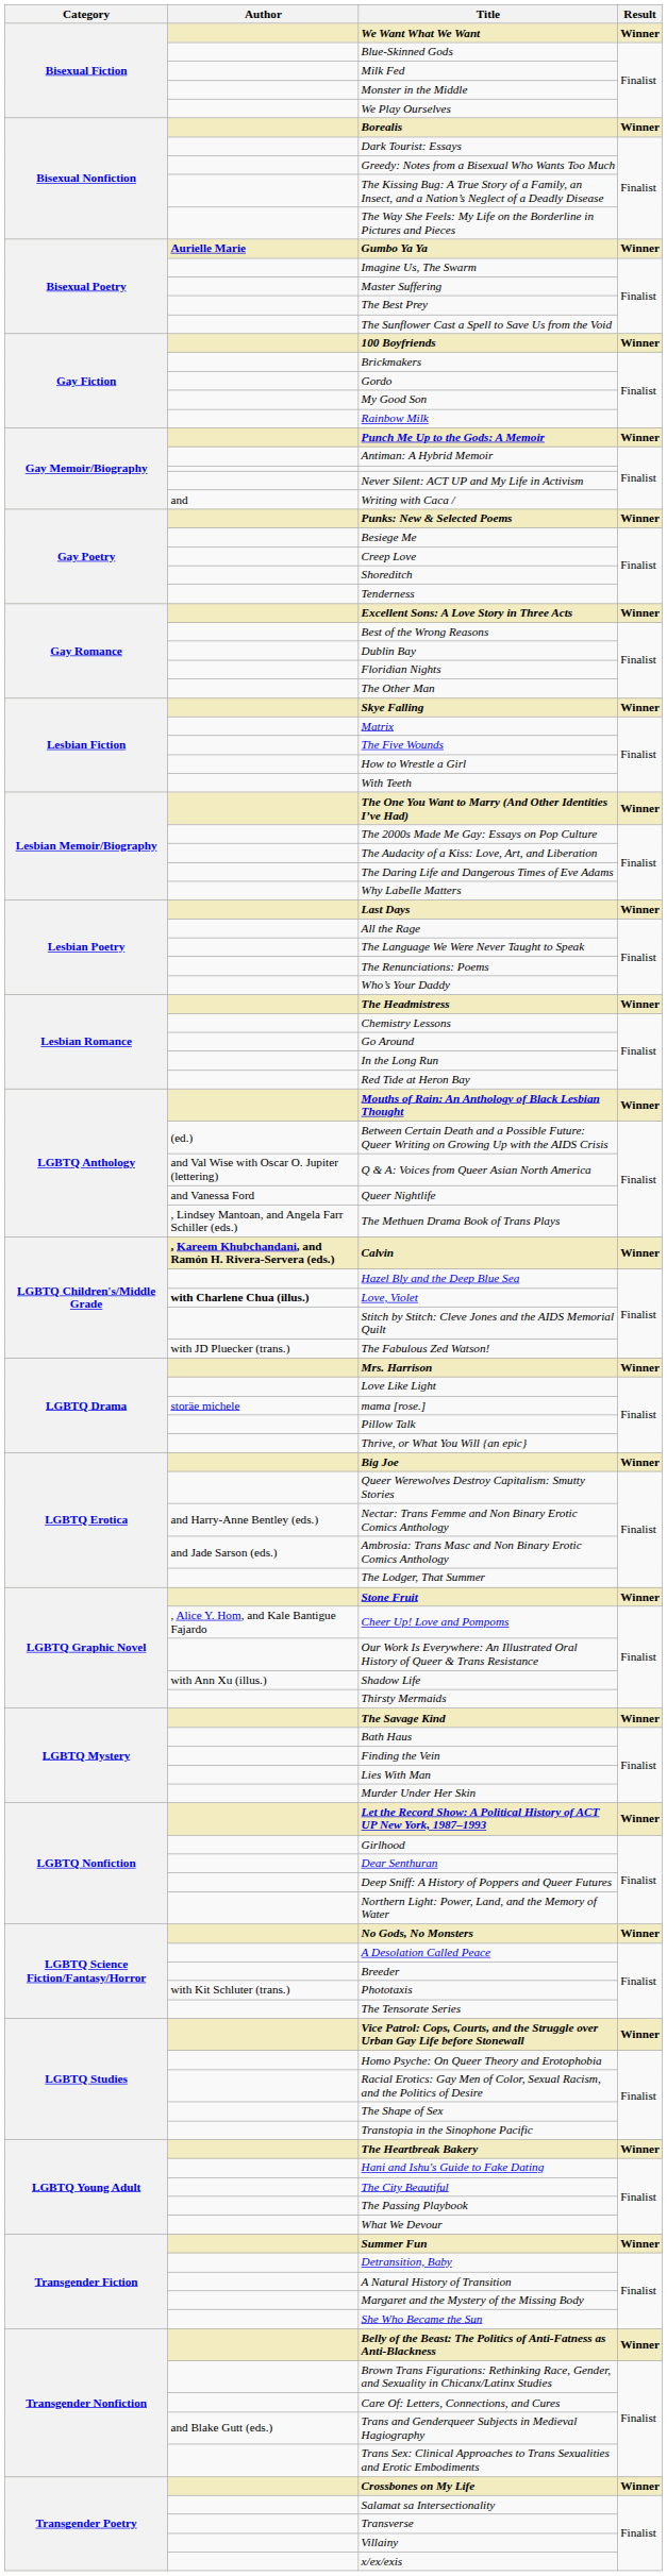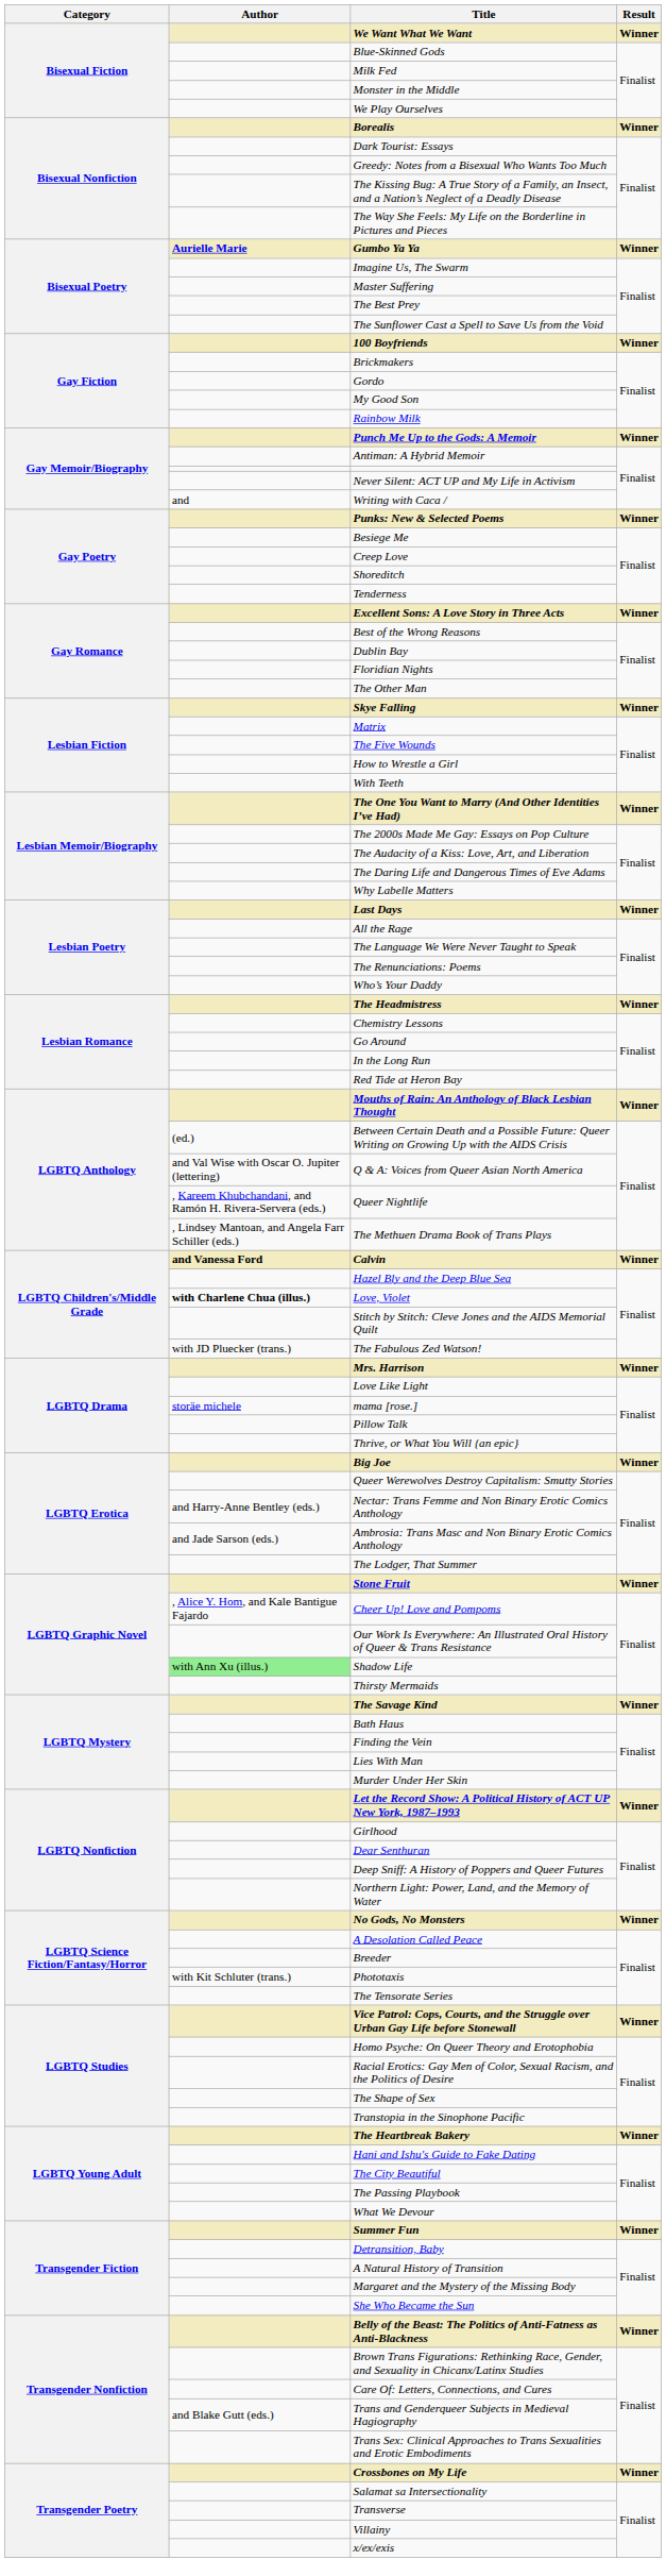 <table class="wikitable sortable mw-collapsible" width="100%">
 <tr>
 <th>Category</th>
 <th>Author</th>
 <th>Title</th>
 <th>Result</th>
 </tr>
 <tr style="font-weight: bold; background-color: #f3ecc1;">
 <th rowspan="5"><a href='#'>Bisexual Fiction</a></th>
 <td></td>
 <td><em>We Want What We Want</em></td>
 <td>Winner</td>
 </tr>
 <tr>
 <td></td>
 <td><em>Blue-Skinned Gods</em></td>
 <td rowspan="4">Finalist</td>
 </tr>
 <tr>
 <td></td>
 <td><em>Milk Fed</em></td>
 </tr>
 <tr>
 <td></td>
 <td><em>Monster in the Middle</em></td>
 </tr>
 <tr>
 <td></td>
 <td><em>We Play Ourselves</em></td>
 </tr>
 <tr style="font-weight: bold; background-color: #f3ecc1;">
 <th rowspan="5"><a href='#'>Bisexual Nonfiction</a></th>
 <td></td>
 <td><em>Borealis</em></td>
 <td>Winner</td>
 </tr>
 <tr>
 <td></td>
 <td><em>Dark Tourist: Essays</em></td>
 <td rowspan="4">Finalist</td>
 </tr>
 <tr>
 <td></td>
 <td><em>Greedy: Notes from a Bisexual Who Wants Too Much</em></td>
 </tr>
 <tr>
 <td></td>
 <td><em>The Kissing Bug: A True Story of a Family, an Insect, and a Nation’s Neglect of a Deadly Disease</em></td>
 </tr>
 <tr>
 <td></td>
 <td><em>The Way She Feels: My Life on the Borderline in Pictures and Pieces</em></td>
 </tr>
 <tr style="font-weight: bold; background-color: #f3ecc1;">
 <th rowspan="5"><a href='#'>Bisexual Poetry</a></th>
 <td><a href='#'>Aurielle Marie</a></td>
 <td><em>Gumbo Ya Ya</em></td>
 <td>Winner</td>
 </tr>
 <tr>
 <td></td>
 <td><em>Imagine Us, The Swarm</em></td>
 <td rowspan="4">Finalist</td>
 </tr>
 <tr>
 <td></td>
 <td><em>Master Suffering</em></td>
 </tr>
 <tr>
 <td></td>
 <td><em>The Best Prey</em></td>
 </tr>
 <tr>
 <td></td>
 <td><em>The Sunflower Cast a Spell to Save Us from the Void</em></td>
 </tr>
 <tr style="font-weight: bold; background-color: #f3ecc1;">
 <th rowspan="5"><a href='#'>Gay Fiction</a></th>
 <td></td>
 <td><em>100 Boyfriends</em></td>
 <td>Winner</td>
 </tr>
 <tr>
 <td></td>
 <td><em>Brickmakers</em></td>
 <td rowspan="4">Finalist</td>
 </tr>
 <tr>
 <td></td>
 <td><em>Gordo</em></td>
 </tr>
 <tr>
 <td></td>
 <td><em>My Good Son</em></td>
 </tr>
 <tr>
 <td></td>
 <td><em><a href='#'>Rainbow Milk</a></em></td>
 </tr>
 <tr style="font-weight: bold; background-color: #f3ecc1;">
 <th rowspan="5"><a href='#'>Gay Memoir/Biography</a></th>
 <td></td>
 <td><em><a href='#'>Punch Me Up to the Gods: A Memoir</a></em></td>
 <td>Winner</td>
 </tr>
 <tr>
 <td></td>
 <td><em>Antiman: A Hybrid Memoir</em></td>
 <td rowspan="4">Finalist</td>
 </tr>
 <tr>
 <td></td>
 <td><em></em></td>
 </tr>
 <tr>
 <td></td>
 <td><em>Never Silent: ACT UP and My Life in Activism</em></td>
 </tr>
 <tr>
 <td> and </td>
 <td><em>Writing with Caca / </em></td>
 </tr>
 <tr style="font-weight: bold; background-color: #f3ecc1;">
 <th rowspan="5"><a href='#'>Gay Poetry</a></th>
 <td></td>
 <td><em>Punks: New & Selected Poems</em></td>
 <td>Winner</td>
 </tr>
 <tr>
 <td></td>
 <td><em>Besiege Me</em></td>
 <td rowspan="4">Finalist</td>
 </tr>
 <tr>
 <td></td>
 <td><em>Creep Love</em></td>
 </tr>
 <tr>
 <td></td>
 <td><em>Shoreditch</em></td>
 </tr>
 <tr>
 <td></td>
 <td><em>Tenderness</em></td>
 </tr>
 <tr style="font-weight: bold; background-color: #f3ecc1;">
 <th rowspan="5"><a href='#'>Gay Romance</a></th>
 <td></td>
 <td><em>Excellent Sons: A Love Story in Three Acts</em></td>
 <td>Winner</td>
 </tr>
 <tr>
 <td></td>
 <td><em>Best of the Wrong Reasons</em></td>
 <td rowspan="4">Finalist</td>
 </tr>
 <tr>
 <td></td>
 <td><em>Dublin Bay</em></td>
 </tr>
 <tr>
 <td></td>
 <td><em>Floridian Nights</em></td>
 </tr>
 <tr>
 <td></td>
 <td><em>The Other Man</em></td>
 </tr>
 <tr style="font-weight: bold; background-color: #f3ecc1;">
 <th rowspan="5"><a href='#'>Lesbian Fiction</a></th>
 <td></td>
 <td><em>Skye Falling</em></td>
 <td>Winner</td>
 </tr>
 <tr>
 <td></td>
 <td><em><a href='#'>Matrix</a></em></td>
 <td rowspan="4">Finalist</td>
 </tr>
 <tr>
 <td></td>
 <td><em><a href='#'>The Five Wounds</a></em></td>
 </tr>
 <tr>
 <td></td>
 <td><em>How to Wrestle a Girl</em></td>
 </tr>
 <tr>
 <td></td>
 <td><em>With Teeth</em></td>
 </tr>
 <tr style="font-weight: bold; background-color: #f3ecc1;">
 <th rowspan="5"><a href='#'>Lesbian Memoir/Biography</a></th>
 <td></td>
 <td><em>The One You Want to Marry (And Other Identities I’ve Had)</em></td>
 <td>Winner</td>
 </tr>
 <tr>
 <td></td>
 <td><em>The 2000s Made Me Gay: Essays on Pop Culture</em></td>
 <td rowspan="4">Finalist</td>
 </tr>
 <tr>
 <td></td>
 <td><em>The Audacity of a Kiss: Love, Art, and Liberation</em></td>
 </tr>
 <tr>
 <td></td>
 <td><em>The Daring Life and Dangerous Times of Eve Adams</em></td>
 </tr>
 <tr>
 <td></td>
 <td><em>Why Labelle Matters</em></td>
 </tr>
 <tr style="font-weight: bold; background-color: #f3ecc1;">
 <th rowspan="5"><a href='#'>Lesbian Poetry</a></th>
 <td></td>
 <td><em>Last Days</em></td>
 <td>Winner</td>
 </tr>
 <tr>
 <td></td>
 <td><em>All the Rage</em></td>
 <td rowspan="4">Finalist</td>
 </tr>
 <tr>
 <td></td>
 <td><em>The Language We Were Never Taught to Speak</em></td>
 </tr>
 <tr>
 <td></td>
 <td><em>The Renunciations: Poems</em></td>
 </tr>
 <tr>
 <td></td>
 <td><em>Who’s Your Daddy</em></td>
 </tr>
 <tr style="font-weight: bold; background-color: #f3ecc1;">
 <th rowspan="5"><a href='#'>Lesbian Romance</a></th>
 <td></td>
 <td><em>The Headmistress</em></td>
 <td>Winner</td>
 </tr>
 <tr>
 <td></td>
 <td><em>Chemistry Lessons</em></td>
 <td rowspan="4">Finalist</td>
 </tr>
 <tr>
 <td></td>
 <td><em>Go Around</em></td>
 </tr>
 <tr>
 <td></td>
 <td><em>In the Long Run</em></td>
 </tr>
 <tr>
 <td></td>
 <td><em>Red Tide at Heron Bay</em></td>
 </tr>
 <tr style="font-weight: bold; background-color: #f3ecc1;">
 <th rowspan="5"><a href='#'>LGBTQ Anthology</a></th>
 <td></td>
 <td><em><a href='#'>Mouths of Rain: An Anthology of Black Lesbian Thought</a></em></td>
 <td>Winner</td>
 </tr>
 <tr>
 <td> (ed.)</td>
 <td><em>Between Certain Death and a Possible Future: Queer Writing on Growing Up with the AIDS Crisis</em></td>
 <td rowspan="4">Finalist</td>
 </tr>
 <tr>
 <td> and Val Wise with Oscar O. Jupiter (lettering)</td>
 <td><em>Q & A: Voices from Queer Asian North America</em></td>
 </tr>
 <tr>
-<td> and Vanessa Ford</td>
+<td>, <a href='#'>Kareem Khubchandani</a>, and Ramón H. Rivera-Servera (eds.)</td>
 <td><em>Queer Nightlife</em></td>
 </tr>
 <tr>
 <td>, Lindsey Mantoan, and Angela Farr Schiller (eds.)</td>
 <td><em>The Methuen Drama Book of Trans Plays</em></td>
 </tr>
 <tr style="font-weight: bold; background-color: #f3ecc1;">
 <th rowspan="5"><a href='#'>LGBTQ Children's/Middle Grade</a></th>
-<td>, <a href='#'>Kareem Khubchandani</a>, and Ramón H. Rivera-Servera (eds.)</td>
+<td> and Vanessa Ford</td>
 <td><em>Calvin</em></td>
 <td>Winner</td>
 </tr>
 <tr>
 <td></td>
 <td><em><a href='#'>Hazel Bly and the Deep Blue Sea</a></em></td>
 <td rowspan="4">Finalist</td>
 </tr>
 <tr>
 <td><strong> with Charlene Chua (illus.)</strong></td>
 <td><em><a href='#'>Love, Violet</a></em></td>
 </tr>
 <tr>
 <td></td>
 <td><em>Stitch by Stitch: Cleve Jones and the AIDS Memorial Quilt</em></td>
 </tr>
 <tr>
 <td> with JD Pluecker (trans.)</td>
 <td><em>The Fabulous Zed Watson!</em></td>
 </tr>
 <tr style="font-weight: bold; background-color: #f3ecc1;">
 <th rowspan="5"><a href='#'>LGBTQ Drama</a></th>
 <td></td>
 <td><em>Mrs. Harrison</em></td>
 <td>Winner</td>
 </tr>
 <tr>
 <td></td>
 <td><em>Love Like Light</em></td>
 <td rowspan="4">Finalist</td>
 </tr>
 <tr>
 <td><a href='#'>storäe michele</a></td>
 <td><em>mama [rose.]</em></td>
 </tr>
 <tr>
 <td></td>
 <td><em>Pillow Talk</em></td>
 </tr>
 <tr>
 <td></td>
 <td><em>Thrive, or What You Will {an epic}</em></td>
 </tr>
 <tr style="font-weight: bold; background-color: #f3ecc1;">
 <th rowspan="5"><a href='#'>LGBTQ Erotica</a></th>
 <td></td>
 <td><em>Big Joe</em></td>
 <td>Winner</td>
 </tr>
 <tr>
 <td></td>
 <td><em>Queer Werewolves Destroy Capitalism: Smutty Stories</em></td>
 <td rowspan="4">Finalist</td>
 </tr>
 <tr>
 <td> and Harry-Anne Bentley (eds.)</td>
 <td><em>Nectar: Trans Femme and Non Binary Erotic Comics Anthology</em></td>
 </tr>
 <tr>
 <td> and Jade Sarson (eds.)</td>
 <td><em>Ambrosia: Trans Masc and Non Binary Erotic Comics Anthology</em></td>
 </tr>
 <tr>
 <td></td>
 <td><em>The Lodger, That Summer</em></td>
 </tr>
 <tr style="font-weight: bold; background-color: #f3ecc1;">
 <th rowspan="5"><a href='#'>LGBTQ Graphic Novel</a></th>
 <td></td>
 <td><em><a href='#'>Stone Fruit</a></em></td>
 <td>Winner</td>
 </tr>
 <tr>
 <td>, <a href='#'>Alice Y. Hom</a>, and Kale Bantigue Fajardo</td>
 <td><em><a href='#'>Cheer Up! Love and Pompoms</a></em></td>
 <td rowspan="4">Finalist</td>
 </tr>
 <tr>
 <td></td>
 <td><em>Our Work Is Everywhere: An Illustrated Oral History of Queer & Trans Resistance</em></td>
 </tr>
 <tr>
-<td> with Ann Xu (illus.)</td>
+<td style="background: lightgreen;"> with Ann Xu (illus.)</td>
 <td><em>Shadow Life</em></td>
 </tr>
 <tr>
 <td></td>
 <td><em>Thirsty Mermaids</em></td>
 </tr>
 <tr style="font-weight: bold; background-color: #f3ecc1;">
 <th rowspan="5"><a href='#'>LGBTQ Mystery</a></th>
 <td></td>
 <td><em>The Savage Kind</em></td>
 <td>Winner</td>
 </tr>
 <tr>
 <td></td>
 <td><em>Bath Haus</em></td>
 <td rowspan="4">Finalist</td>
 </tr>
 <tr>
 <td></td>
 <td><em>Finding the Vein</em></td>
 </tr>
 <tr>
 <td></td>
 <td><em>Lies With Man</em></td>
 </tr>
 <tr>
 <td></td>
 <td><em>Murder Under Her Skin</em></td>
 </tr>
 <tr style="font-weight: bold; background-color: #f3ecc1;">
 <th rowspan="5"><a href='#'>LGBTQ Nonfiction</a></th>
 <td></td>
 <td><em><a href='#'>Let the Record Show: A Political History of ACT UP New York, 1987–1993</a></em></td>
 <td>Winner</td>
 </tr>
 <tr>
 <td></td>
 <td><em>Girlhood</em></td>
 <td rowspan="4">Finalist</td>
 </tr>
 <tr>
 <td></td>
 <td><em><a href='#'>Dear Senthuran</a></em></td>
 </tr>
 <tr>
 <td></td>
 <td><em>Deep Sniff: A History of Poppers and Queer Futures</em></td>
 </tr>
 <tr>
 <td></td>
 <td><em>Northern Light: Power, Land, and the Memory of Water</em></td>
 </tr>
 <tr style="font-weight: bold; background-color: #f3ecc1;">
 <th rowspan="5"><a href='#'>LGBTQ Science Fiction/Fantasy/Horror</a></th>
 <td></td>
 <td><em>No Gods, No Monsters</em></td>
 <td>Winner</td>
 </tr>
 <tr>
 <td></td>
 <td><em><a href='#'>A Desolation Called Peace</a></em></td>
 <td rowspan="4">Finalist</td>
 </tr>
 <tr>
 <td></td>
 <td><em>Breeder</em></td>
 </tr>
 <tr>
 <td> with Kit Schluter (trans.)</td>
 <td><em>Phototaxis</em></td>
 </tr>
 <tr>
 <td></td>
 <td><em>The Tensorate Series</em></td>
 </tr>
 <tr style="font-weight: bold; background-color: #f3ecc1;">
 <th rowspan="5"><a href='#'>LGBTQ Studies</a></th>
 <td></td>
 <td><em>Vice Patrol: Cops, Courts, and the Struggle over Urban Gay Life before Stonewall</em></td>
 <td>Winner</td>
 </tr>
 <tr>
 <td></td>
 <td><em>Homo Psyche: On Queer Theory and Erotophobia</em></td>
 <td rowspan="4">Finalist</td>
 </tr>
 <tr>
 <td></td>
 <td><em>Racial Erotics: Gay Men of Color, Sexual Racism, and the Politics of Desire</em></td>
 </tr>
 <tr>
 <td></td>
 <td><em>The Shape of Sex</em></td>
 </tr>
 <tr>
 <td></td>
 <td><em>Transtopia in the Sinophone Pacific</em></td>
 </tr>
 <tr style="font-weight: bold; background-color: #f3ecc1;">
 <th rowspan="5"><a href='#'>LGBTQ Young Adult</a></th>
 <td></td>
 <td><em>The Heartbreak Bakery</em></td>
 <td>Winner</td>
 </tr>
 <tr>
 <td></td>
 <td><em><a href='#'>Hani and Ishu's Guide to Fake Dating</a></em></td>
 <td rowspan="4">Finalist</td>
 </tr>
 <tr>
 <td></td>
 <td><em><a href='#'>The City Beautiful</a></em></td>
 </tr>
 <tr>
 <td></td>
 <td><em>The Passing Playbook</em></td>
 </tr>
 <tr>
 <td></td>
 <td><em>What We Devour</em></td>
 </tr>
 <tr style="font-weight: bold; background-color: #f3ecc1;">
 <th rowspan="5"><a href='#'>Transgender Fiction</a></th>
 <td></td>
 <td><em>Summer Fun</em></td>
 <td>Winner</td>
 </tr>
 <tr>
 <td></td>
 <td><em><a href='#'>Detransition, Baby</a></em></td>
 <td rowspan="4">Finalist</td>
 </tr>
 <tr>
 <td></td>
 <td><em>A Natural History of Transition</em></td>
 </tr>
 <tr>
 <td></td>
 <td><em>Margaret and the Mystery of the Missing Body</em></td>
 </tr>
 <tr>
 <td></td>
 <td><em><a href='#'>She Who Became the Sun</a></em></td>
 </tr>
 <tr style="font-weight: bold; background-color: #f3ecc1;">
 <th rowspan="5"><a href='#'>Transgender Nonfiction</a></th>
 <td></td>
 <td><em>Belly of the Beast: The Politics of Anti-Fatness as Anti-Blackness</em></td>
 <td>Winner</td>
 </tr>
 <tr>
 <td></td>
 <td><em>Brown Trans Figurations: Rethinking Race, Gender, and Sexuality in Chicanx/Latinx Studies</em></td>
 <td rowspan="4">Finalist</td>
 </tr>
 <tr>
 <td></td>
 <td><em>Care Of: Letters, Connections, and Cures</em></td>
 </tr>
 <tr>
 <td> and Blake Gutt (eds.)</td>
 <td><em>Trans and Genderqueer Subjects in Medieval Hagiography</em></td>
 </tr>
 <tr>
 <td></td>
 <td><em>Trans Sex: Clinical Approaches to Trans Sexualities and Erotic Embodiments</em></td>
 </tr>
 <tr style="font-weight: bold; background-color: #f3ecc1;">
 <th rowspan="5"><a href='#'>Transgender Poetry</a></th>
 <td></td>
 <td><em>Crossbones on My Life</em></td>
 <td>Winner</td>
 </tr>
 <tr>
 <td></td>
 <td><em>Salamat sa Intersectionality</em></td>
 <td rowspan="4">Finalist</td>
 </tr>
 <tr>
 <td></td>
 <td><em>Transverse</em></td>
 </tr>
 <tr>
 <td></td>
 <td><em>Villainy</em></td>
 </tr>
 <tr>
 <td></td>
 <td><em>x/ex/exis</em></td>
 </tr>
 </table>
